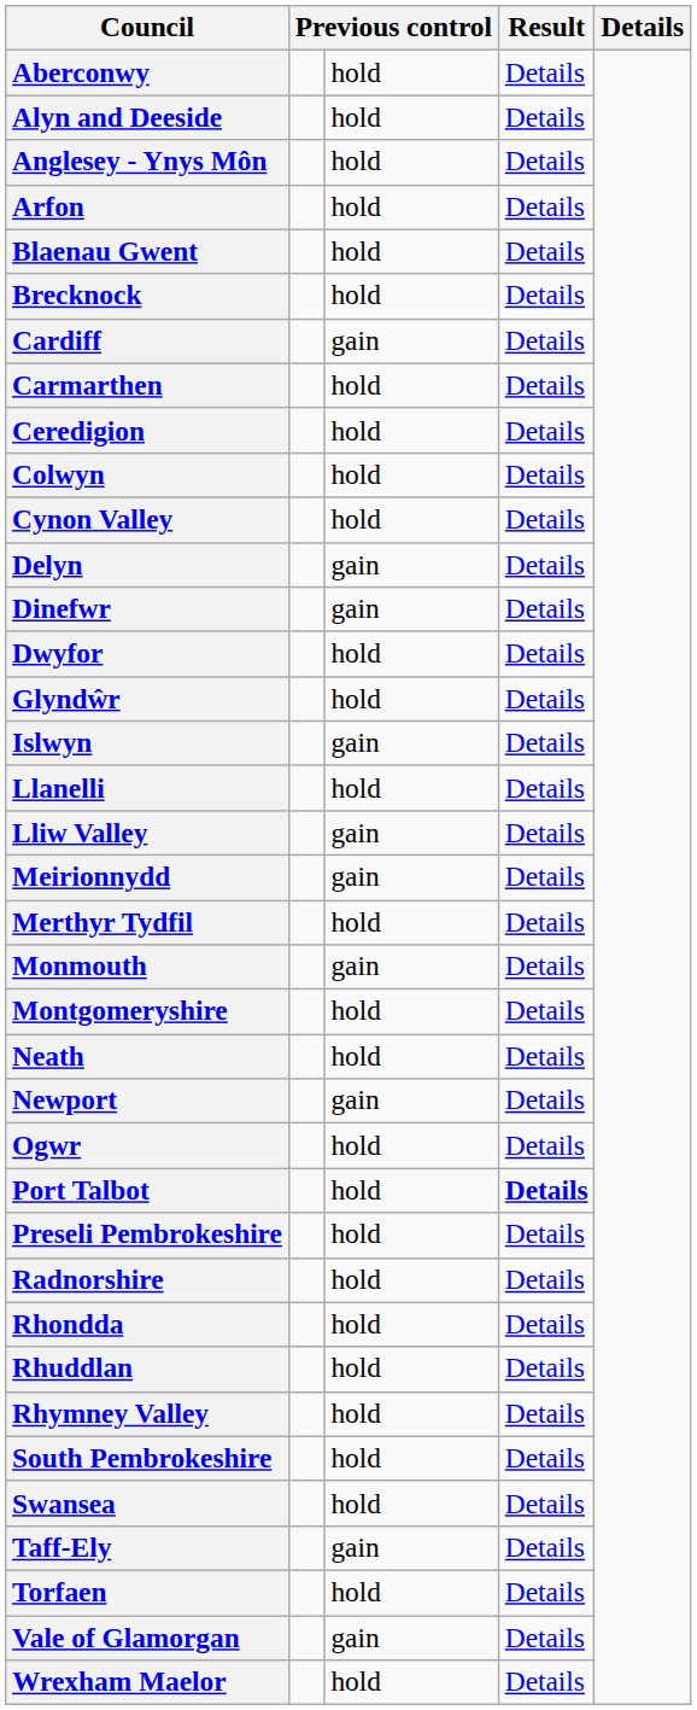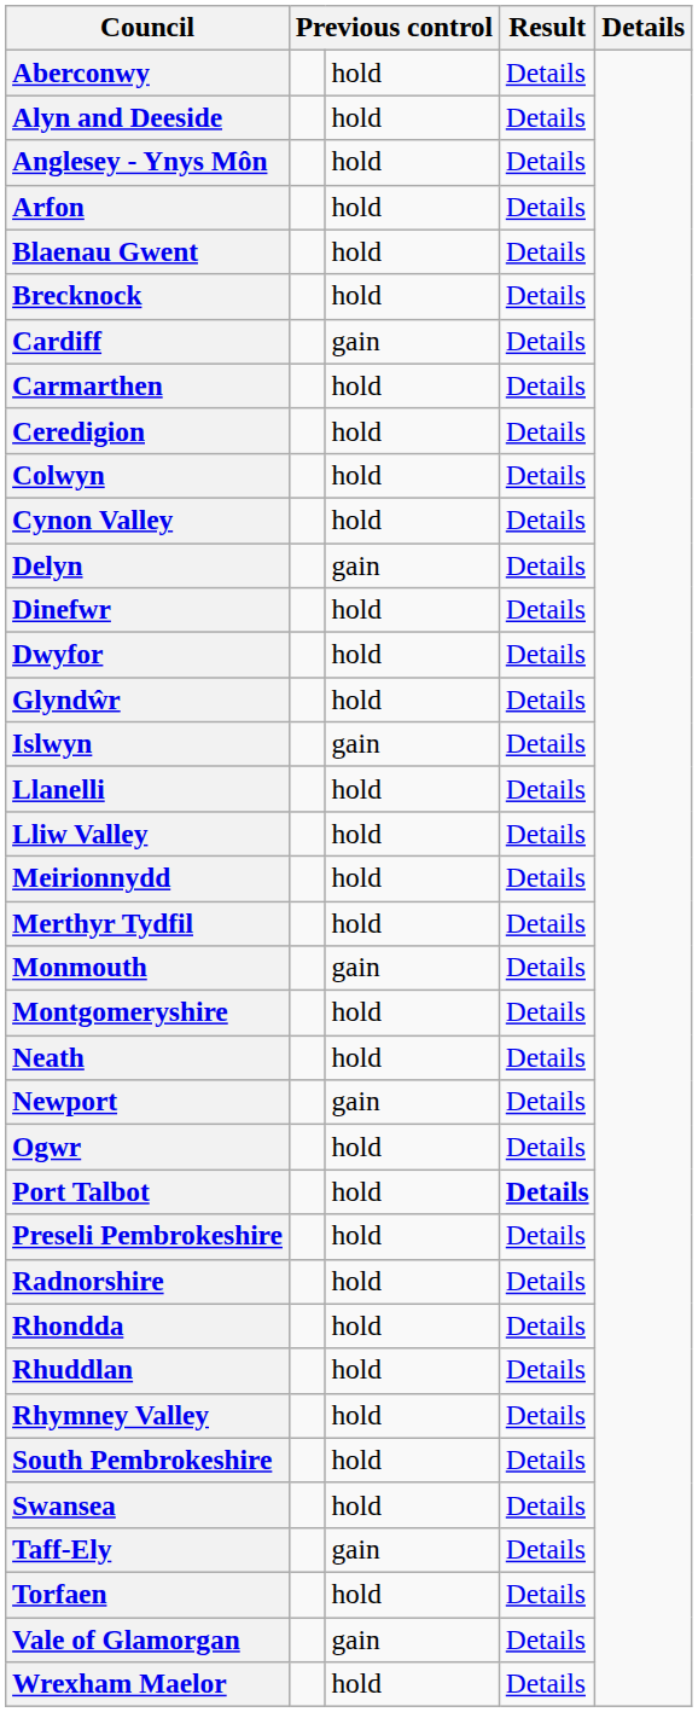 <table class="wikitable sortable" border="1">
 <tr>
 <th scope="col">Council</th>
 <th colspan=2>Previous control</th>
 <th colspan=2>Result</th>
 <th class="unsortable" scope="col">Details</th>
 </tr>
 <tr>
 <th scope="row" style="text-align: left;"><a href='#'>Aberconwy</a></th>
 <td></td>
 <td> hold</td>
 <td><a href='#'>Details</a></td>
 </tr>
 <tr>
 <th scope="row" style="text-align: left;"><a href='#'>Alyn and Deeside</a></th>
 <td></td>
 <td> hold</td>
 <td><a href='#'>Details</a></td>
 </tr>
 <tr>
 <th scope="row" style="text-align: left;"><a href='#'>Anglesey - Ynys Môn</a></th>
 <td></td>
 <td> hold</td>
 <td><a href='#'>Details</a></td>
 </tr>
 <tr>
 <th scope="row" style="text-align: left;"><a href='#'>Arfon</a></th>
 <td></td>
 <td> hold</td>
 <td><a href='#'>Details</a></td>
 </tr>
 <tr>
 <th scope="row" style="text-align: left;"><a href='#'>Blaenau Gwent</a></th>
 <td></td>
 <td> hold</td>
 <td><a href='#'>Details</a></td>
 </tr>
 <tr>
 <th scope="row" style="text-align: left;"><a href='#'>Brecknock</a></th>
 <td></td>
 <td> hold</td>
 <td><a href='#'>Details</a></td>
 </tr>
 <tr>
 <th scope="row" style="text-align: left;"><a href='#'>Cardiff</a></th>
 <td></td>
 <td> gain</td>
 <td><a href='#'>Details</a></td>
 </tr>
 <tr>
 <th scope="row" style="text-align: left;"><a href='#'>Carmarthen</a></th>
 <td></td>
 <td> hold</td>
 <td><a href='#'>Details</a></td>
 </tr>
 <tr>
 <th scope="row" style="text-align: left;"><a href='#'>Ceredigion</a></th>
 <td></td>
 <td> hold</td>
 <td><a href='#'>Details</a></td>
 </tr>
 <tr>
 <th scope="row" style="text-align: left;"><a href='#'>Colwyn</a></th>
 <td></td>
 <td> hold</td>
 <td><a href='#'>Details</a></td>
 </tr>
 <tr>
 <th scope="row" style="text-align: left;"><a href='#'>Cynon Valley</a></th>
 <td></td>
 <td> hold</td>
 <td><a href='#'>Details</a></td>
 </tr>
 <tr>
 <th scope="row" style="text-align: left;"><a href='#'>Delyn</a></th>
 <td></td>
 <td> gain</td>
 <td><a href='#'>Details</a></td>
 </tr>
 <tr>
 <th scope="row" style="text-align: left;"><a href='#'>Dinefwr</a></th>
 <td></td>
-<td> gain</td>
+<td> hold</td>
 <td><a href='#'>Details</a></td>
 </tr>
 <tr>
 <th scope="row" style="text-align: left;"><a href='#'>Dwyfor</a></th>
 <td></td>
 <td> hold</td>
 <td><a href='#'>Details</a></td>
 </tr>
 <tr>
 <th scope="row" style="text-align: left;"><a href='#'>Glyndŵr</a></th>
 <td></td>
 <td> hold</td>
 <td><a href='#'>Details</a></td>
 </tr>
 <tr>
 <th scope="row" style="text-align: left;"><a href='#'>Islwyn</a></th>
 <td></td>
 <td> gain</td>
 <td><a href='#'>Details</a></td>
 </tr>
 <tr>
 <th scope="row" style="text-align: left;"><a href='#'>Llanelli</a></th>
 <td></td>
 <td> hold</td>
 <td><a href='#'>Details</a></td>
 </tr>
 <tr>
 <th scope="row" style="text-align: left;"><a href='#'>Lliw Valley</a></th>
 <td></td>
-<td> gain</td>
+<td> hold</td>
 <td><a href='#'>Details</a></td>
 </tr>
 <tr>
 <th scope="row" style="text-align: left;"><a href='#'>Meirionnydd</a></th>
 <td></td>
-<td> gain</td>
+<td> hold</td>
 <td><a href='#'>Details</a></td>
 </tr>
 <tr>
 <th scope="row" style="text-align: left;"><a href='#'>Merthyr Tydfil</a></th>
 <td></td>
 <td> hold</td>
 <td><a href='#'>Details</a></td>
 </tr>
 <tr>
 <th scope="row" style="text-align: left;"><a href='#'>Monmouth</a></th>
 <td></td>
 <td> gain</td>
 <td><a href='#'>Details</a></td>
 </tr>
 <tr>
 <th scope="row" style="text-align: left;"><a href='#'>Montgomeryshire</a></th>
 <td></td>
 <td> hold</td>
 <td><a href='#'>Details</a></td>
 </tr>
 <tr>
 <th scope="row" style="text-align: left;"><a href='#'>Neath</a></th>
 <td></td>
 <td> hold</td>
 <td><a href='#'>Details</a></td>
 </tr>
 <tr>
 <th scope="row" style="text-align: left;"><a href='#'>Newport</a></th>
 <td></td>
 <td> gain</td>
 <td><a href='#'>Details</a></td>
 </tr>
 <tr>
 <th scope="row" style="text-align: left;"><a href='#'>Ogwr</a></th>
 <td></td>
 <td> hold</td>
 <td><a href='#'>Details</a></td>
 </tr>
 <tr>
 <th scope="row" style="text-align: left;"><a href='#'>Port Talbot</a></th>
 <td></td>
 <td> hold</td>
 <td><strong><a href='#'>Details</a></strong></td>
 </tr>
 <tr>
 <th scope="row" style="text-align: left;"><a href='#'>Preseli Pembrokeshire</a></th>
 <td></td>
 <td> hold</td>
 <td><a href='#'>Details</a></td>
 </tr>
 <tr>
 <th scope="row" style="text-align: left;"><a href='#'>Radnorshire</a></th>
 <td></td>
 <td> hold</td>
 <td><a href='#'>Details</a></td>
 </tr>
 <tr>
 <th scope="row" style="text-align: left;"><a href='#'>Rhondda</a></th>
 <td></td>
 <td> hold</td>
 <td><a href='#'>Details</a></td>
 </tr>
 <tr>
 <th scope="row" style="text-align: left;"><a href='#'>Rhuddlan</a></th>
 <td></td>
 <td> hold</td>
 <td><a href='#'>Details</a></td>
 </tr>
 <tr>
 <th scope="row" style="text-align: left;"><a href='#'>Rhymney Valley</a></th>
 <td></td>
 <td> hold</td>
 <td><a href='#'>Details</a></td>
 </tr>
 <tr>
 <th scope="row" style="text-align: left;"><a href='#'>South Pembrokeshire</a></th>
 <td></td>
 <td> hold</td>
 <td><a href='#'>Details</a></td>
 </tr>
 <tr>
 <th scope="row" style="text-align: left;"><a href='#'>Swansea</a></th>
 <td></td>
 <td> hold</td>
 <td><a href='#'>Details</a></td>
 </tr>
 <tr>
 <th scope="row" style="text-align: left;"><a href='#'>Taff-Ely</a></th>
 <td></td>
 <td> gain</td>
 <td><a href='#'>Details</a></td>
 </tr>
 <tr>
 <th scope="row" style="text-align: left;"><a href='#'>Torfaen</a></th>
 <td></td>
 <td> hold</td>
 <td><a href='#'>Details</a></td>
 </tr>
 <tr>
 <th scope="row" style="text-align: left;"><a href='#'>Vale of Glamorgan</a></th>
 <td></td>
 <td> gain</td>
 <td><a href='#'>Details</a></td>
 </tr>
 <tr>
 <th scope="row" style="text-align: left;"><a href='#'>Wrexham Maelor</a></th>
 <td></td>
 <td> hold</td>
 <td><a href='#'>Details</a></td>
 </tr>
 </table>
